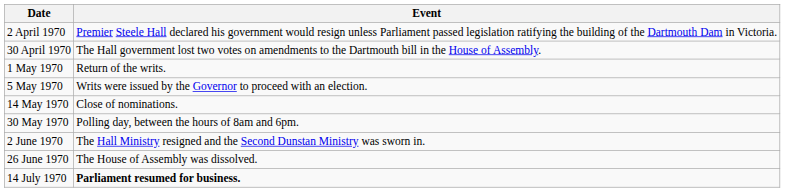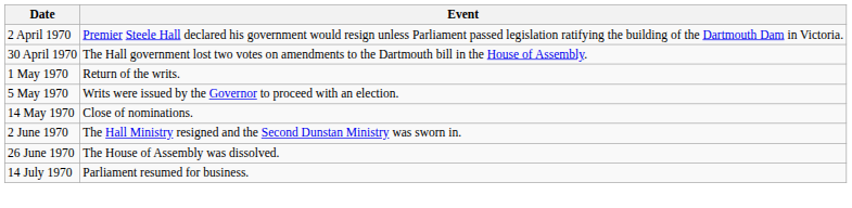 <table class="wikitable">
 <tr>
 <th>Date</th>
 <th>Event</th>
 </tr>
 <tr>
 <td>2 April 1970</td>
 <td><a href='#'>Premier</a> <a href='#'>Steele Hall</a> declared his government would resign unless Parliament passed legislation ratifying the building of the <a href='#'>Dartmouth Dam</a> in Victoria.</td>
 </tr>
 <tr>
 <td>30 April 1970</td>
 <td>The Hall government lost two votes on amendments to the Dartmouth bill in the <a href='#'>House of Assembly</a>.</td>
 </tr>
 <tr>
 <td>1 May 1970</td>
 <td>Return of the writs.</td>
 </tr>
 <tr>
 <td>5 May 1970</td>
 <td>Writs were issued by the <a href='#'>Governor</a> to proceed with an election.</td>
 </tr>
 <tr>
 <td>14 May 1970</td>
 <td>Close of nominations.</td>
 </tr>
 <tr>
-<td>30 May 1970</td>
-<td>Polling day, between the hours of 8am and 6pm.</td>
-</tr>
-<tr>
 <td>2 June 1970</td>
 <td>The <a href='#'>Hall Ministry</a> resigned and the <a href='#'>Second Dunstan Ministry</a> was sworn in.</td>
 </tr>
 <tr>
 <td>26 June 1970</td>
 <td>The House of Assembly was dissolved.</td>
 </tr>
 <tr>
 <td>14 July 1970</td>
-<td><strong>Parliament resumed for business.</strong></td>
+<td>Parliament resumed for business.</td>
 </tr>
 </table>
